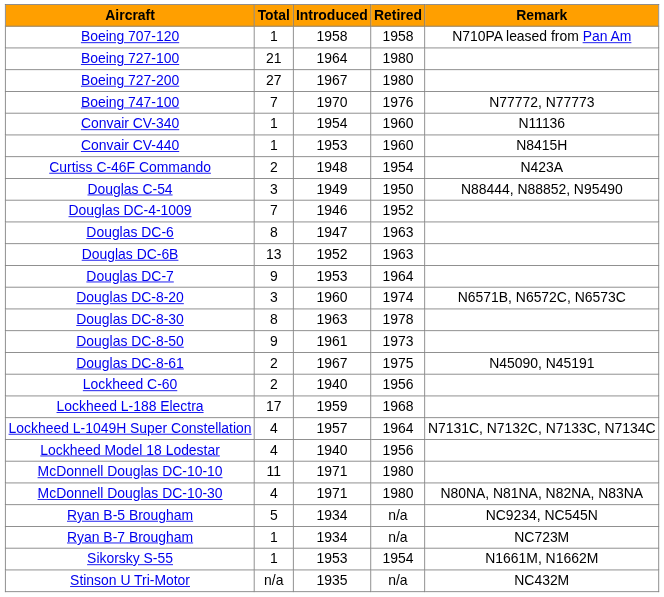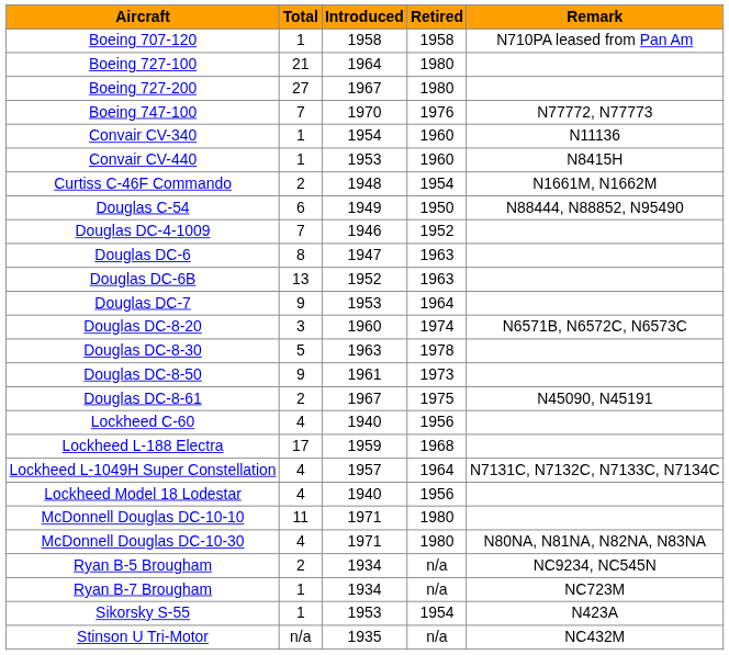 <table class="toccolours sortable" border="1" cellpadding="3" style="border-collapse:collapse; margin:auto; text-align:center">
 <tr style="background:#FF9F00;color:black;">
 <th><span>Aircraft</span></th>
 <th><span>Total</span></th>
 <th><span>Introduced</span></th>
 <th><span>Retired</span></th>
 <th><span>Remark</span></th>
 </tr>
 <tr>
 <td><a href='#'>Boeing 707-120</a></td>
 <td>1</td>
 <td>1958</td>
 <td>1958</td>
 <td>N710PA leased from <a href='#'>Pan Am</a></td>
 </tr>
 <tr>
 <td><a href='#'>Boeing 727-100</a></td>
 <td>21</td>
 <td>1964</td>
 <td>1980</td>
 <td></td>
 </tr>
 <tr>
 <td><a href='#'>Boeing 727-200</a></td>
 <td>27</td>
 <td>1967</td>
 <td>1980</td>
 <td></td>
 </tr>
 <tr>
 <td><a href='#'>Boeing 747-100</a></td>
 <td>7</td>
 <td>1970</td>
 <td>1976</td>
 <td>N77772, N77773</td>
 </tr>
 <tr>
 <td><a href='#'>Convair CV-340</a></td>
 <td>1</td>
 <td>1954</td>
 <td>1960</td>
 <td>N11136</td>
 </tr>
 <tr>
 <td><a href='#'>Convair CV-440</a></td>
 <td>1</td>
 <td>1953</td>
 <td>1960</td>
 <td>N8415H</td>
 </tr>
 <tr>
 <td><a href='#'>Curtiss C-46F Commando</a></td>
 <td>2</td>
 <td>1948</td>
 <td>1954</td>
-<td>N423A</td>
+<td>N1661M, N1662M</td>
 </tr>
 <tr>
 <td><a href='#'>Douglas C-54</a></td>
-<td>3</td>
+<td>6</td>
 <td>1949</td>
 <td>1950</td>
 <td>N88444, N88852, N95490</td>
 </tr>
 <tr>
 <td><a href='#'>Douglas DC-4-1009</a></td>
 <td>7</td>
 <td>1946</td>
 <td>1952</td>
 <td></td>
 </tr>
 <tr>
 <td><a href='#'>Douglas DC-6</a></td>
 <td>8</td>
 <td>1947</td>
 <td>1963</td>
 <td></td>
 </tr>
 <tr>
 <td><a href='#'>Douglas DC-6B</a></td>
 <td>13</td>
 <td>1952</td>
 <td>1963</td>
 <td></td>
 </tr>
 <tr>
 <td><a href='#'>Douglas DC-7</a></td>
 <td>9</td>
 <td>1953</td>
 <td>1964</td>
 <td></td>
 </tr>
 <tr>
 <td><a href='#'>Douglas DC-8-20</a></td>
 <td>3</td>
 <td>1960</td>
 <td>1974</td>
 <td>N6571B, N6572C, N6573C</td>
 </tr>
 <tr>
 <td><a href='#'>Douglas DC-8-30</a></td>
-<td>8</td>
+<td>5</td>
 <td>1963</td>
 <td>1978</td>
 <td></td>
 </tr>
 <tr>
 <td><a href='#'>Douglas DC-8-50</a></td>
 <td>9</td>
 <td>1961</td>
 <td>1973</td>
 <td></td>
 </tr>
 <tr>
 <td><a href='#'>Douglas DC-8-61</a></td>
 <td>2</td>
 <td>1967</td>
 <td>1975</td>
 <td>N45090, N45191</td>
 </tr>
 <tr>
 <td><a href='#'>Lockheed C-60</a></td>
-<td>2</td>
+<td>4</td>
 <td>1940</td>
 <td>1956</td>
 <td></td>
 </tr>
 <tr>
 <td><a href='#'>Lockheed L-188 Electra</a></td>
 <td>17</td>
 <td>1959</td>
 <td>1968</td>
 <td></td>
 </tr>
 <tr>
 <td><a href='#'>Lockheed L-1049H Super Constellation</a></td>
 <td>4</td>
 <td>1957</td>
 <td>1964</td>
 <td>N7131C, N7132C, N7133C, N7134C</td>
 </tr>
 <tr>
 <td><a href='#'>Lockheed Model 18 Lodestar</a></td>
 <td>4</td>
 <td>1940</td>
 <td>1956</td>
 <td></td>
 </tr>
 <tr>
 <td><a href='#'>McDonnell Douglas DC-10-10</a></td>
 <td>11</td>
 <td>1971</td>
 <td>1980</td>
 <td></td>
 </tr>
 <tr>
 <td><a href='#'>McDonnell Douglas DC-10-30</a></td>
 <td>4</td>
 <td>1971</td>
 <td>1980</td>
 <td>N80NA, N81NA, N82NA, N83NA</td>
 </tr>
 <tr>
 <td><a href='#'>Ryan B-5 Brougham</a></td>
-<td>5</td>
+<td>2</td>
 <td>1934</td>
 <td>n/a</td>
 <td>NC9234, NC545N</td>
 </tr>
 <tr>
 <td><a href='#'>Ryan B-7 Brougham</a></td>
 <td>1</td>
 <td>1934</td>
 <td>n/a</td>
 <td>NC723M</td>
 </tr>
 <tr>
 <td><a href='#'>Sikorsky S-55</a></td>
 <td>1</td>
 <td>1953</td>
 <td>1954</td>
-<td>N1661M, N1662M</td>
+<td>N423A</td>
 </tr>
 <tr>
 <td><a href='#'>Stinson U Tri-Motor</a></td>
 <td>n/a</td>
 <td>1935</td>
 <td>n/a</td>
 <td>NC432M</td>
 </tr>
 </table>
